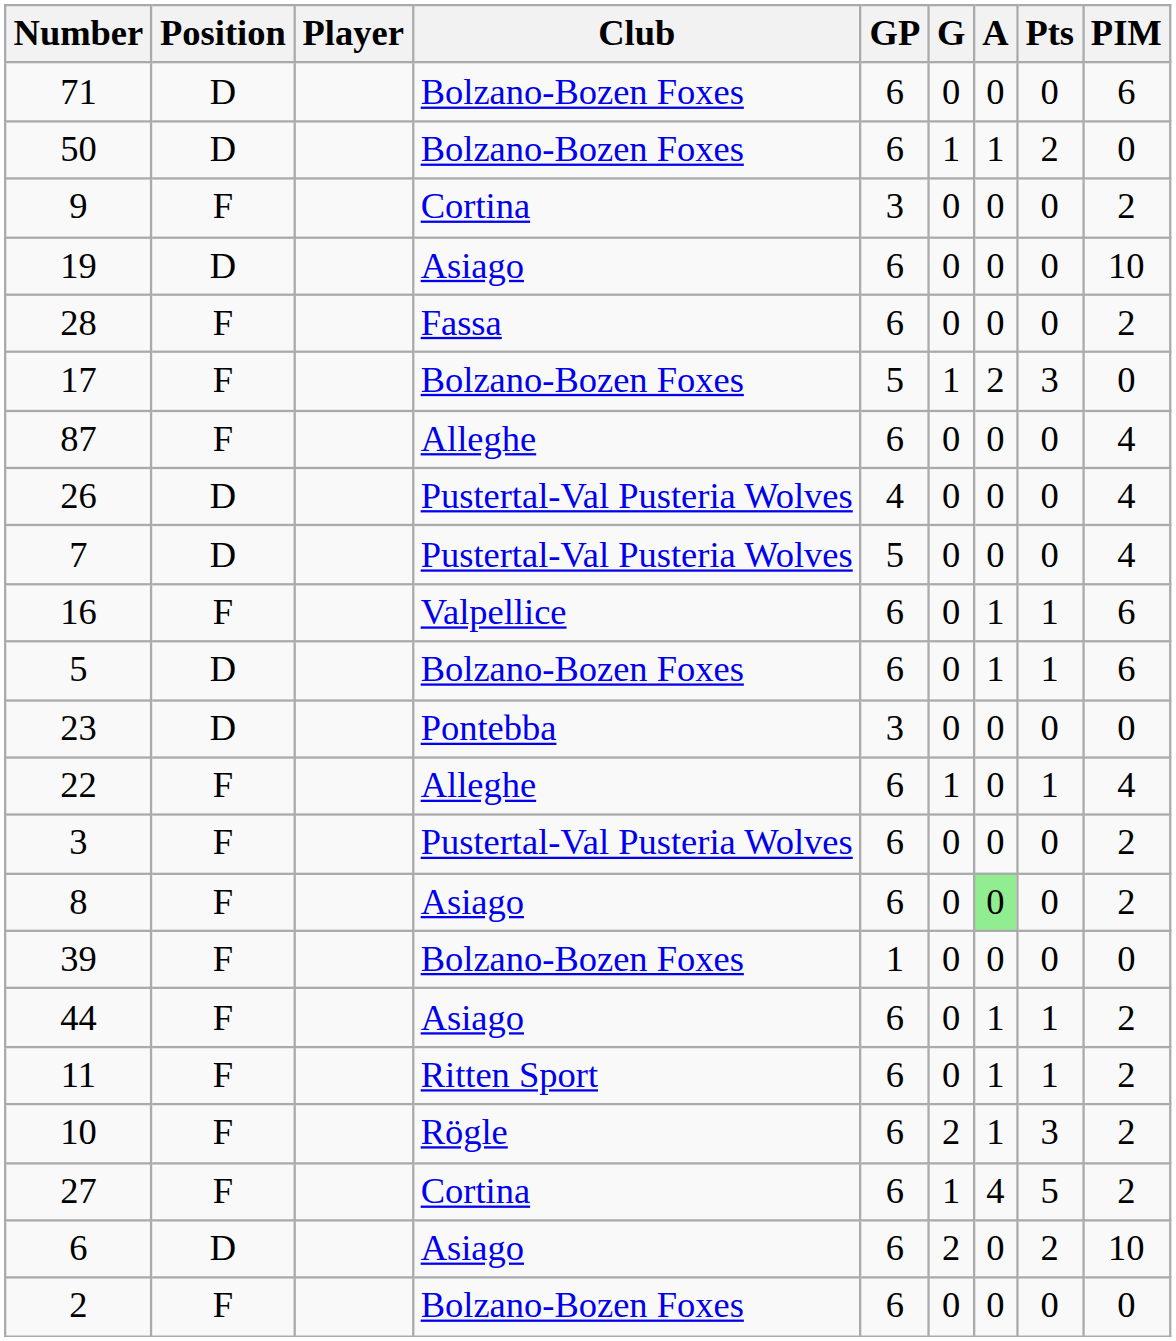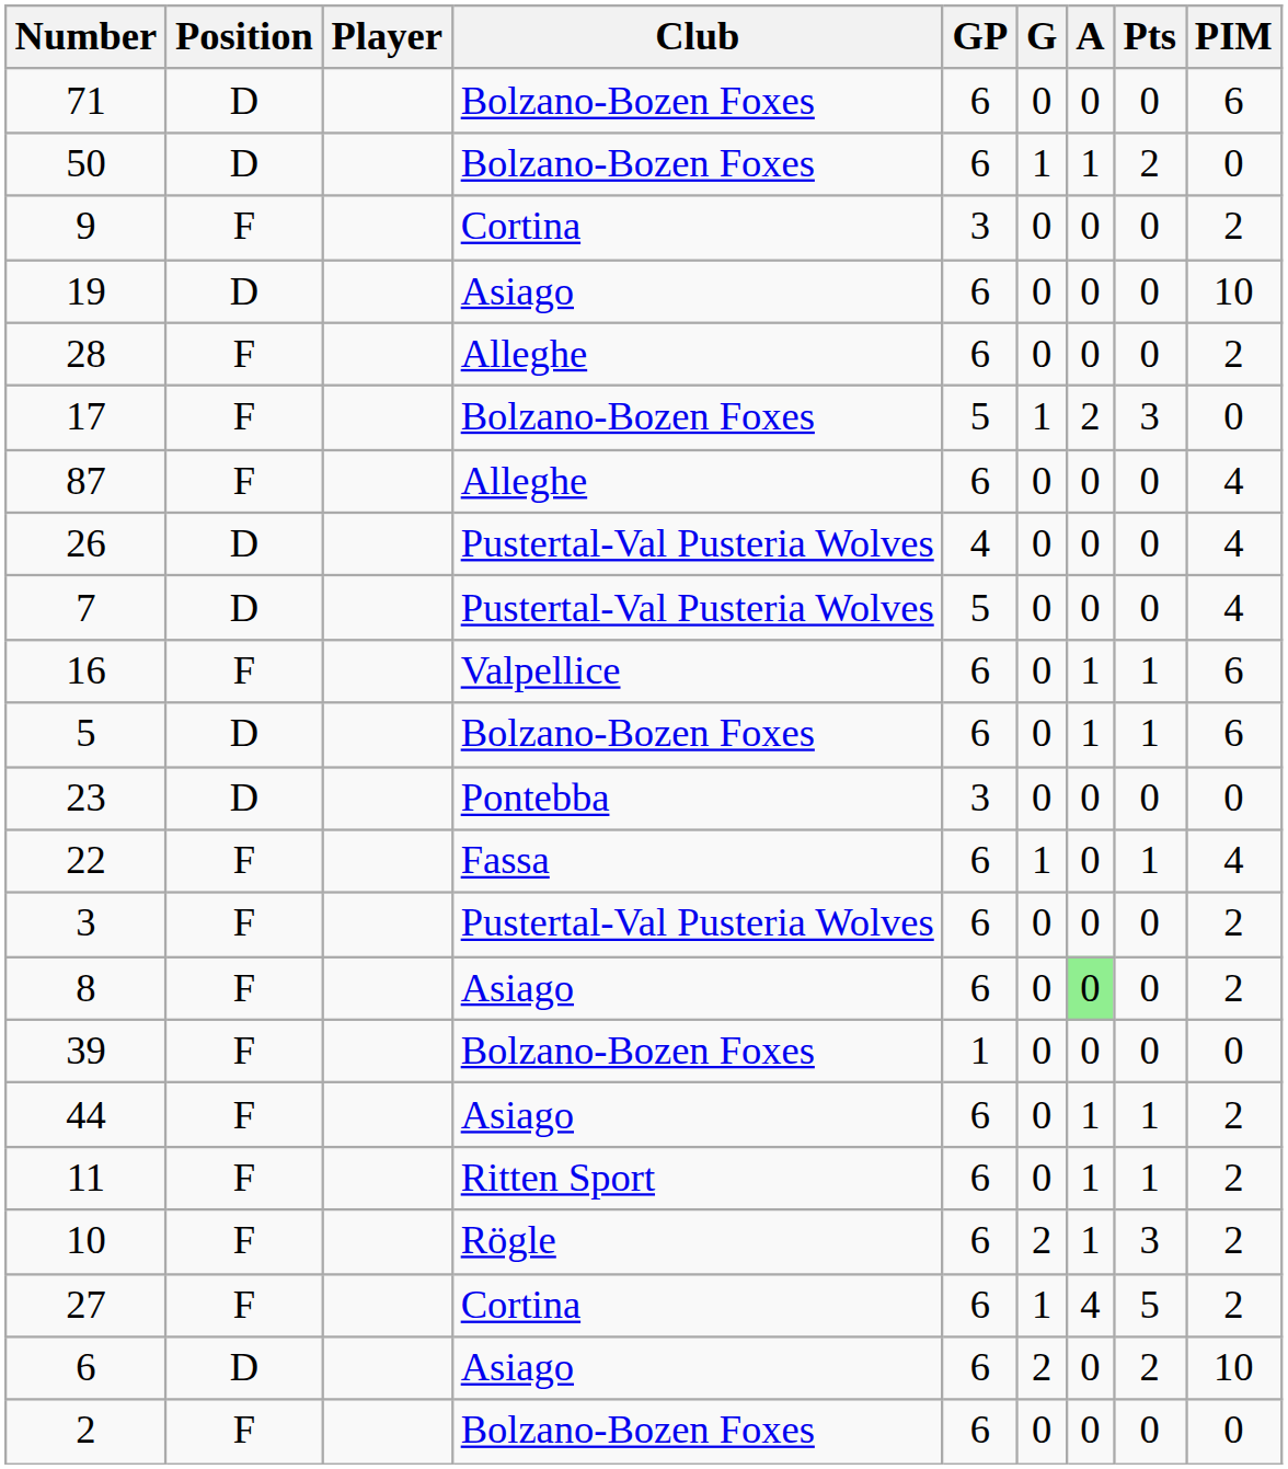 <table class="wikitable sortable" style="text-align:center; padding:4px; border-spacing=0;">
 <tr>
 <th>Number</th>
 <th>Position</th>
 <th>Player</th>
 <th>Club</th>
 <th>GP</th>
 <th>G</th>
 <th>A</th>
 <th>Pts</th>
 <th>PIM</th>
 </tr>
 <tr>
 <td>71</td>
 <td>D</td>
 <td align=left></td>
 <td align=left><a href='#'>Bolzano-Bozen Foxes</a></td>
 <td>6</td>
 <td>0</td>
 <td>0</td>
 <td>0</td>
 <td>6</td>
 </tr>
 <tr>
 <td>50</td>
 <td>D</td>
 <td align=left></td>
 <td align=left><a href='#'>Bolzano-Bozen Foxes</a></td>
 <td>6</td>
 <td>1</td>
 <td>1</td>
 <td>2</td>
 <td>0</td>
 </tr>
 <tr>
 <td>9</td>
 <td>F</td>
 <td align=left></td>
 <td align=left><a href='#'>Cortina</a></td>
 <td>3</td>
 <td>0</td>
 <td>0</td>
 <td>0</td>
 <td>2</td>
 </tr>
 <tr>
 <td>19</td>
 <td>D</td>
 <td align=left></td>
 <td align=left><a href='#'>Asiago</a></td>
 <td>6</td>
 <td>0</td>
 <td>0</td>
 <td>0</td>
 <td>10</td>
 </tr>
 <tr>
 <td>28</td>
 <td>F</td>
 <td align=left></td>
-<td align=left><a href='#'>Fassa</a></td>
+<td align=left><a href='#'>Alleghe</a></td>
 <td>6</td>
 <td>0</td>
 <td>0</td>
 <td>0</td>
 <td>2</td>
 </tr>
 <tr>
 <td>17</td>
 <td>F</td>
 <td align=left></td>
 <td align=left><a href='#'>Bolzano-Bozen Foxes</a></td>
 <td>5</td>
 <td>1</td>
 <td>2</td>
 <td>3</td>
 <td>0</td>
 </tr>
 <tr>
 <td>87</td>
 <td>F</td>
 <td align=left></td>
 <td align=left><a href='#'>Alleghe</a></td>
 <td>6</td>
 <td>0</td>
 <td>0</td>
 <td>0</td>
 <td>4</td>
 </tr>
 <tr>
 <td>26</td>
 <td>D</td>
 <td align=left></td>
 <td align=left><a href='#'>Pustertal-Val Pusteria Wolves</a></td>
 <td>4</td>
 <td>0</td>
 <td>0</td>
 <td>0</td>
 <td>4</td>
 </tr>
 <tr>
 <td>7</td>
 <td>D</td>
 <td align=left></td>
 <td align=left><a href='#'>Pustertal-Val Pusteria Wolves</a></td>
 <td>5</td>
 <td>0</td>
 <td>0</td>
 <td>0</td>
 <td>4</td>
 </tr>
 <tr>
 <td>16</td>
 <td>F</td>
 <td align=left></td>
 <td align=left><a href='#'>Valpellice</a></td>
 <td>6</td>
 <td>0</td>
 <td>1</td>
 <td>1</td>
 <td>6</td>
 </tr>
 <tr>
 <td>5</td>
 <td>D</td>
 <td align=left></td>
 <td align=left><a href='#'>Bolzano-Bozen Foxes</a></td>
 <td>6</td>
 <td>0</td>
 <td>1</td>
 <td>1</td>
 <td>6</td>
 </tr>
 <tr>
 <td>23</td>
 <td>D</td>
 <td align=left></td>
 <td align=left><a href='#'>Pontebba</a></td>
 <td>3</td>
 <td>0</td>
 <td>0</td>
 <td>0</td>
 <td>0</td>
 </tr>
 <tr>
 <td>22</td>
 <td>F</td>
 <td align=left></td>
-<td align=left><a href='#'>Alleghe</a></td>
+<td align=left><a href='#'>Fassa</a></td>
 <td>6</td>
 <td>1</td>
 <td>0</td>
 <td>1</td>
 <td>4</td>
 </tr>
 <tr>
 <td>3</td>
 <td>F</td>
 <td align=left></td>
 <td align=left><a href='#'>Pustertal-Val Pusteria Wolves</a></td>
 <td>6</td>
 <td>0</td>
 <td>0</td>
 <td>0</td>
 <td>2</td>
 </tr>
 <tr>
 <td>8</td>
 <td>F</td>
 <td align=left></td>
 <td align=left><a href='#'>Asiago</a></td>
 <td>6</td>
 <td>0</td>
 <td style="background: lightgreen;">0</td>
 <td>0</td>
 <td>2</td>
 </tr>
 <tr>
 <td>39</td>
 <td>F</td>
 <td align=left></td>
 <td align=left><a href='#'>Bolzano-Bozen Foxes</a></td>
 <td>1</td>
 <td>0</td>
 <td>0</td>
 <td>0</td>
 <td>0</td>
 </tr>
 <tr>
 <td>44</td>
 <td>F</td>
 <td align=left></td>
 <td align=left><a href='#'>Asiago</a></td>
 <td>6</td>
 <td>0</td>
 <td>1</td>
 <td>1</td>
 <td>2</td>
 </tr>
 <tr>
 <td>11</td>
 <td>F</td>
 <td align=left></td>
 <td align=left><a href='#'>Ritten Sport</a></td>
 <td>6</td>
 <td>0</td>
 <td>1</td>
 <td>1</td>
 <td>2</td>
 </tr>
 <tr>
 <td>10</td>
 <td>F</td>
 <td align=left></td>
 <td align=left><a href='#'>Rögle</a></td>
 <td>6</td>
 <td>2</td>
 <td>1</td>
 <td>3</td>
 <td>2</td>
 </tr>
 <tr>
 <td>27</td>
 <td>F</td>
 <td align=left></td>
 <td align=left><a href='#'>Cortina</a></td>
 <td>6</td>
 <td>1</td>
 <td>4</td>
 <td>5</td>
 <td>2</td>
 </tr>
 <tr>
 <td>6</td>
 <td>D</td>
 <td align=left></td>
 <td align=left><a href='#'>Asiago</a></td>
 <td>6</td>
 <td>2</td>
 <td>0</td>
 <td>2</td>
 <td>10</td>
 </tr>
 <tr>
 <td>2</td>
 <td>F</td>
 <td align=left></td>
 <td align=left><a href='#'>Bolzano-Bozen Foxes</a></td>
 <td>6</td>
 <td>0</td>
 <td>0</td>
 <td>0</td>
 <td>0</td>
 </tr>
 </table>
